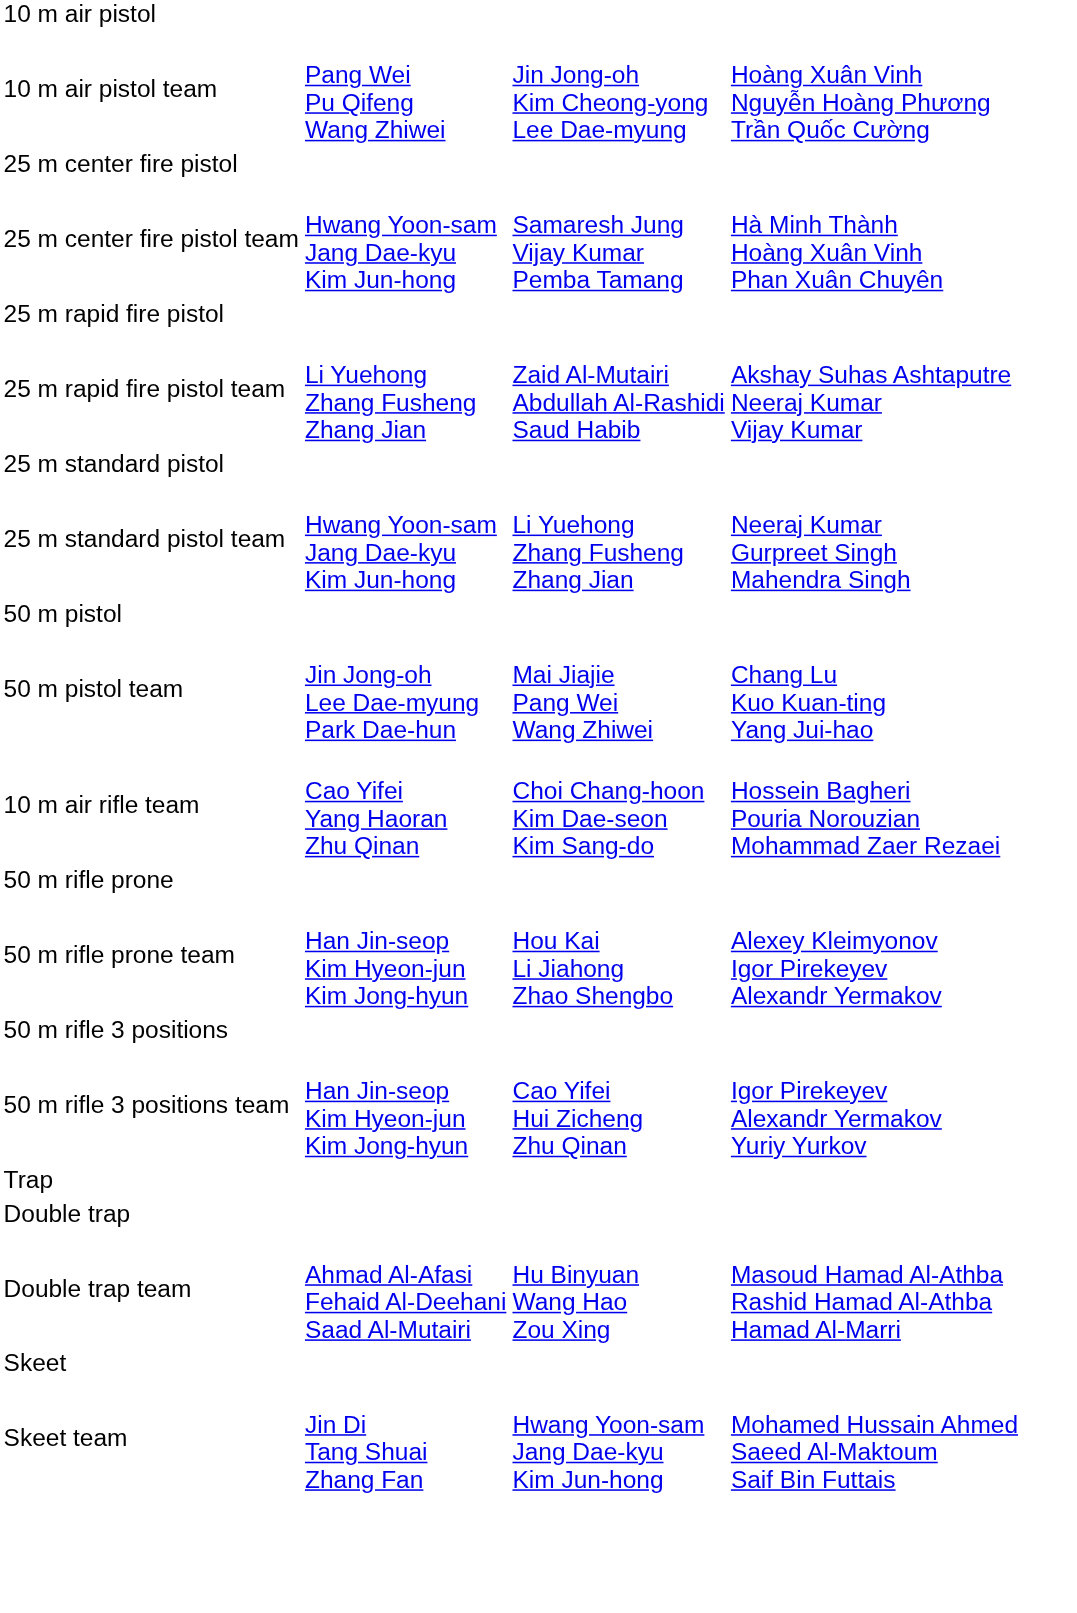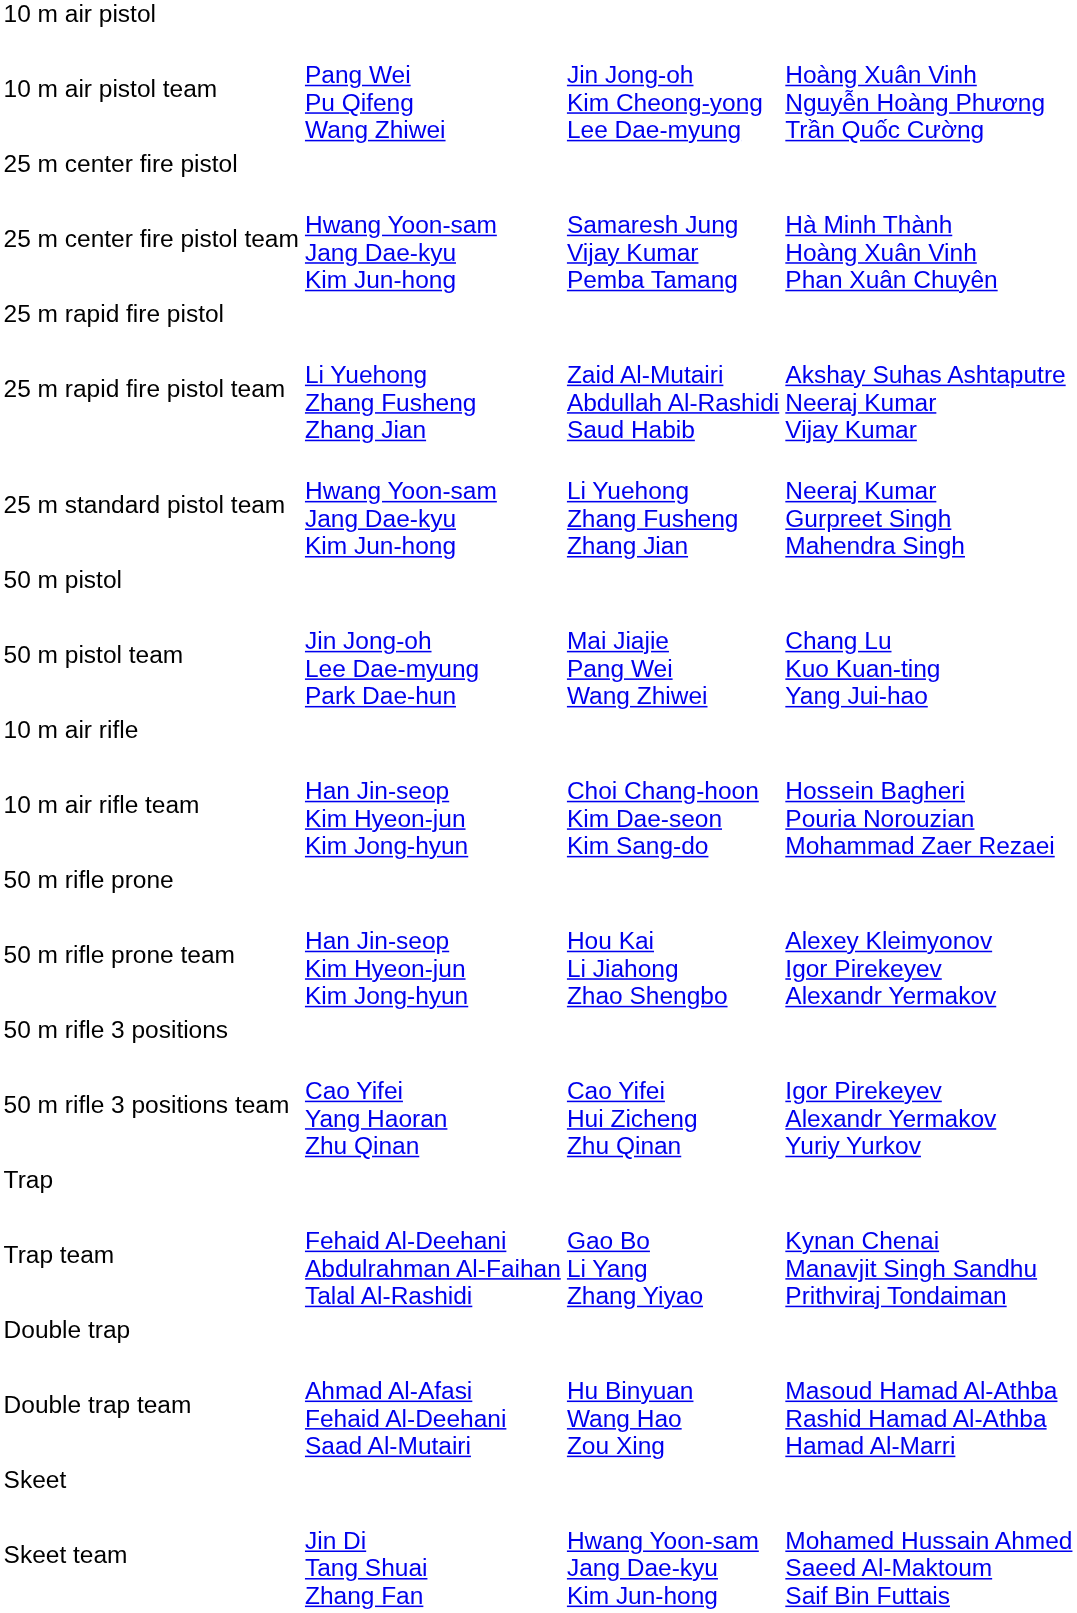 <table>
 <tr>
 <td>10 m air pistol</td>
 <td></td>
 <td></td>
 <td></td>
 </tr>
 <tr>
 <td>10 m air pistol team</td>
 <td><br><a href='#'>Pang Wei</a><br><a href='#'>Pu Qifeng</a><br><a href='#'>Wang Zhiwei</a></td>
 <td><br><a href='#'>Jin Jong-oh</a><br><a href='#'>Kim Cheong-yong</a><br><a href='#'>Lee Dae-myung</a></td>
 <td><br><a href='#'>Hoàng Xuân Vinh</a><br><a href='#'>Nguyễn Hoàng Phương</a><br><a href='#'>Trần Quốc Cường</a></td>
 </tr>
 <tr>
 <td>25 m center fire pistol</td>
 <td></td>
 <td></td>
 <td></td>
 </tr>
 <tr>
 <td>25 m center fire pistol team</td>
 <td><br><a href='#'>Hwang Yoon-sam</a><br><a href='#'>Jang Dae-kyu</a><br><a href='#'>Kim Jun-hong</a></td>
 <td><br><a href='#'>Samaresh Jung</a><br><a href='#'>Vijay Kumar</a><br><a href='#'>Pemba Tamang</a></td>
 <td><br><a href='#'>Hà Minh Thành</a><br><a href='#'>Hoàng Xuân Vinh</a><br><a href='#'>Phan Xuân Chuyên</a></td>
 </tr>
 <tr>
 <td>25 m rapid fire pistol</td>
 <td></td>
 <td></td>
 <td></td>
 </tr>
 <tr>
 <td>25 m rapid fire pistol team</td>
 <td><br><a href='#'>Li Yuehong</a><br><a href='#'>Zhang Fusheng</a><br><a href='#'>Zhang Jian</a></td>
 <td><br><a href='#'>Zaid Al-Mutairi</a><br><a href='#'>Abdullah Al-Rashidi</a><br><a href='#'>Saud Habib</a></td>
 <td><br><a href='#'>Akshay Suhas Ashtaputre</a><br><a href='#'>Neeraj Kumar</a><br><a href='#'>Vijay Kumar</a></td>
 </tr>
 <tr>
-<td>25 m standard pistol</td>
-<td></td>
-<td></td>
-<td></td>
-</tr>
-<tr>
 <td>25 m standard pistol team</td>
 <td><br><a href='#'>Hwang Yoon-sam</a><br><a href='#'>Jang Dae-kyu</a><br><a href='#'>Kim Jun-hong</a></td>
 <td><br><a href='#'>Li Yuehong</a><br><a href='#'>Zhang Fusheng</a><br><a href='#'>Zhang Jian</a></td>
 <td><br><a href='#'>Neeraj Kumar</a><br><a href='#'>Gurpreet Singh</a><br><a href='#'>Mahendra Singh</a></td>
 </tr>
 <tr>
 <td>50 m pistol</td>
 <td></td>
 <td></td>
 <td></td>
 </tr>
 <tr>
 <td>50 m pistol team</td>
 <td><br><a href='#'>Jin Jong-oh</a><br><a href='#'>Lee Dae-myung</a><br><a href='#'>Park Dae-hun</a></td>
 <td><br><a href='#'>Mai Jiajie</a><br><a href='#'>Pang Wei</a><br><a href='#'>Wang Zhiwei</a></td>
 <td><br><a href='#'>Chang Lu</a><br><a href='#'>Kuo Kuan-ting</a><br><a href='#'>Yang Jui-hao</a></td>
 </tr>
 <tr>
+<td>10 m air rifle</td>
+<td></td>
+<td></td>
+<td></td>
+</tr>
+<tr>
 <td>10 m air rifle team</td>
-<td><br><a href='#'>Cao Yifei</a><br><a href='#'>Yang Haoran</a><br><a href='#'>Zhu Qinan</a></td>
+<td><br><a href='#'>Han Jin-seop</a><br><a href='#'>Kim Hyeon-jun</a><br><a href='#'>Kim Jong-hyun</a></td>
 <td><br><a href='#'>Choi Chang-hoon</a><br><a href='#'>Kim Dae-seon</a><br><a href='#'>Kim Sang-do</a></td>
 <td><br><a href='#'>Hossein Bagheri</a><br><a href='#'>Pouria Norouzian</a><br><a href='#'>Mohammad Zaer Rezaei</a></td>
 </tr>
 <tr>
 <td>50 m rifle prone</td>
 <td></td>
 <td></td>
 <td></td>
 </tr>
 <tr>
 <td>50 m rifle prone team</td>
 <td><br><a href='#'>Han Jin-seop</a><br><a href='#'>Kim Hyeon-jun</a><br><a href='#'>Kim Jong-hyun</a></td>
 <td><br><a href='#'>Hou Kai</a><br><a href='#'>Li Jiahong</a><br><a href='#'>Zhao Shengbo</a></td>
 <td><br><a href='#'>Alexey Kleimyonov</a><br><a href='#'>Igor Pirekeyev</a><br><a href='#'>Alexandr Yermakov</a></td>
 </tr>
 <tr>
 <td>50 m rifle 3 positions</td>
 <td></td>
 <td></td>
 <td></td>
 </tr>
 <tr>
 <td>50 m rifle 3 positions team</td>
-<td><br><a href='#'>Han Jin-seop</a><br><a href='#'>Kim Hyeon-jun</a><br><a href='#'>Kim Jong-hyun</a></td>
+<td><br><a href='#'>Cao Yifei</a><br><a href='#'>Yang Haoran</a><br><a href='#'>Zhu Qinan</a></td>
 <td><br><a href='#'>Cao Yifei</a><br><a href='#'>Hui Zicheng</a><br><a href='#'>Zhu Qinan</a></td>
 <td><br><a href='#'>Igor Pirekeyev</a><br><a href='#'>Alexandr Yermakov</a><br><a href='#'>Yuriy Yurkov</a></td>
 </tr>
 <tr>
 <td>Trap</td>
 <td></td>
 <td></td>
 <td></td>
+</tr>
+<tr>
+<td>Trap team</td>
+<td><br><a href='#'>Fehaid Al-Deehani</a><br><a href='#'>Abdulrahman Al-Faihan</a><br><a href='#'>Talal Al-Rashidi</a></td>
+<td><br><a href='#'>Gao Bo</a><br><a href='#'>Li Yang</a><br><a href='#'>Zhang Yiyao</a></td>
+<td><br><a href='#'>Kynan Chenai</a><br><a href='#'>Manavjit Singh Sandhu</a><br><a href='#'>Prithviraj Tondaiman</a></td>
 </tr>
 <tr>
 <td>Double trap</td>
 <td></td>
 <td></td>
 <td></td>
 </tr>
 <tr>
 <td>Double trap team</td>
 <td><br><a href='#'>Ahmad Al-Afasi</a><br><a href='#'>Fehaid Al-Deehani</a><br><a href='#'>Saad Al-Mutairi</a></td>
 <td><br><a href='#'>Hu Binyuan</a><br><a href='#'>Wang Hao</a><br><a href='#'>Zou Xing</a></td>
 <td><br><a href='#'>Masoud Hamad Al-Athba</a><br><a href='#'>Rashid Hamad Al-Athba</a><br><a href='#'>Hamad Al-Marri</a></td>
 </tr>
 <tr>
 <td>Skeet</td>
 <td></td>
 <td></td>
 <td></td>
 </tr>
 <tr>
 <td>Skeet team</td>
 <td><br><a href='#'>Jin Di</a><br><a href='#'>Tang Shuai</a><br><a href='#'>Zhang Fan</a></td>
 <td><br><a href='#'>Hwang Yoon-sam</a><br><a href='#'>Jang Dae-kyu</a><br><a href='#'>Kim Jun-hong</a></td>
 <td><br><a href='#'>Mohamed Hussain Ahmed</a><br><a href='#'>Saeed Al-Maktoum</a><br><a href='#'>Saif Bin Futtais</a></td>
 </tr>
 </table>
